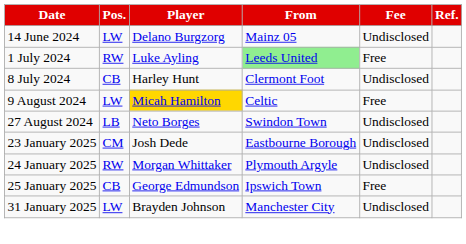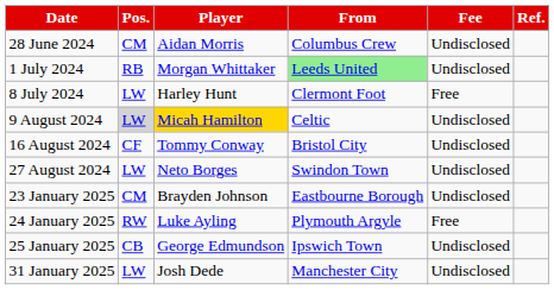 <table class="wikitable plainrowheaders sortable">
 <tr>
 <th style="background:#E00000; color:#FFFFFF; ">Date</th>
 <th style="background:#E00000; color:#FFFFFF; ">Pos.</th>
 <th style="background:#E00000; color:#FFFFFF; ">Player</th>
 <th style="background:#E00000; color:#FFFFFF; ">From</th>
 <th style="background:#E00000; color:#FFFFFF; ">Fee</th>
 <th style="background:#E00000; color:#FFFFFF; ">Ref.</th>
 </tr>
 <tr>
-<td>14 June 2024</td>
-<td><a href='#'>LW</a></td>
-<td> <a href='#'>Delano Burgzorg</a></td>
-<td> <a href='#'>Mainz 05</a></td>
+<td>28 June 2024</td>
+<td><a href='#'>CM</a></td>
+<td> <a href='#'>Aidan Morris</a></td>
+<td> <a href='#'>Columbus Crew</a></td>
 <td>Undisclosed</td>
 <td></td>
 </tr>
 <tr>
 <td>1 July 2024</td>
-<td><a href='#'>RW</a></td>
-<td> <a href='#'>Luke Ayling</a></td>
+<td><a href='#'>RB</a></td>
+<td> <a href='#'>Morgan Whittaker</a></td>
 <td style="background: lightgreen;"> <a href='#'>Leeds United</a></td>
+<td>Undisclosed</td>
+<td></td>
+</tr>
+<tr>
+<td>8 July 2024</td>
+<td><a href='#'>LW</a></td>
+<td> Harley Hunt</td>
+<td> <a href='#'>Clermont Foot</a></td>
 <td>Free</td>
 <td></td>
 </tr>
 <tr>
-<td>8 July 2024</td>
-<td><a href='#'>CB</a></td>
-<td> Harley Hunt</td>
-<td> <a href='#'>Clermont Foot</a></td>
+<td>9 August 2024</td>
+<td style="background: lightgrey;"><a href='#'>LW</a></td>
+<td style="background: gold;"> <a href='#'>Micah Hamilton</a></td>
+<td> <a href='#'>Celtic</a></td>
 <td>Undisclosed</td>
 <td></td>
 </tr>
 <tr>
-<td>9 August 2024</td>
-<td><a href='#'>LW</a></td>
-<td style="background: gold;"> <a href='#'>Micah Hamilton</a></td>
-<td> <a href='#'>Celtic</a></td>
-<td>Free</td>
+<td>16 August 2024</td>
+<td><a href='#'>CF</a></td>
+<td> <a href='#'>Tommy Conway</a></td>
+<td> <a href='#'>Bristol City</a></td>
+<td>Undisclosed</td>
 <td></td>
 </tr>
 <tr>
 <td>27 August 2024</td>
-<td><a href='#'>LB</a></td>
+<td><a href='#'>LW</a></td>
 <td> <a href='#'>Neto Borges</a></td>
 <td> <a href='#'>Swindon Town</a></td>
 <td>Undisclosed</td>
 <td></td>
 </tr>
 <tr>
 <td>23 January 2025</td>
 <td><a href='#'>CM</a></td>
-<td> Josh Dede</td>
+<td> Brayden Johnson</td>
 <td> <a href='#'>Eastbourne Borough</a></td>
 <td>Undisclosed</td>
 <td></td>
 </tr>
 <tr>
 <td>24 January 2025</td>
 <td><a href='#'>RW</a></td>
-<td> <a href='#'>Morgan Whittaker</a></td>
+<td> <a href='#'>Luke Ayling</a></td>
 <td> <a href='#'>Plymouth Argyle</a></td>
-<td>Undisclosed</td>
+<td>Free</td>
 <td></td>
 </tr>
 <tr>
 <td>25 January 2025</td>
 <td><a href='#'>CB</a></td>
 <td> <a href='#'>George Edmundson</a></td>
 <td> <a href='#'>Ipswich Town</a></td>
-<td>Free</td>
+<td>Undisclosed</td>
 <td></td>
 </tr>
 <tr>
 <td>31 January 2025</td>
 <td><a href='#'>LW</a></td>
-<td> Brayden Johnson</td>
+<td> Josh Dede</td>
 <td> <a href='#'>Manchester City</a></td>
 <td>Undisclosed</td>
 <td></td>
 </tr>
 </table>
